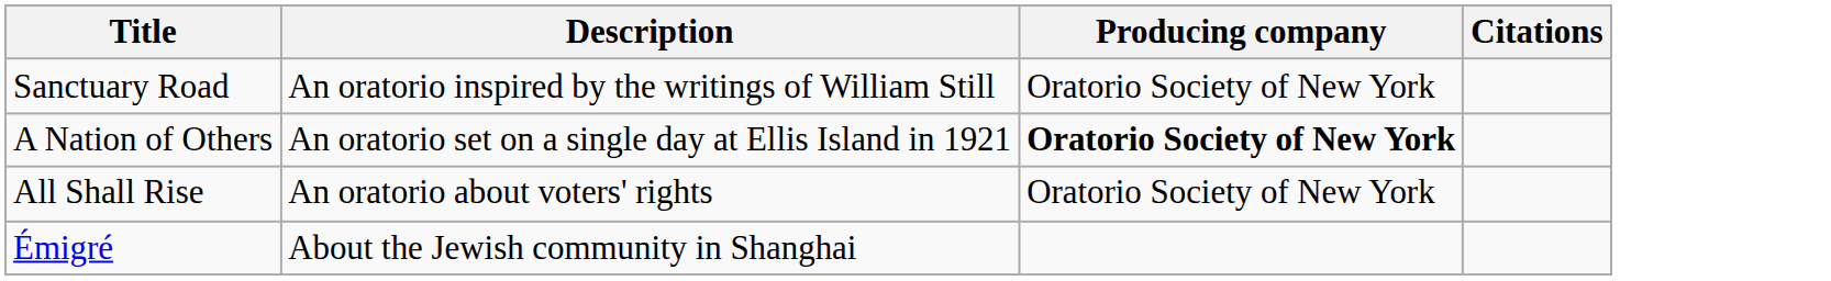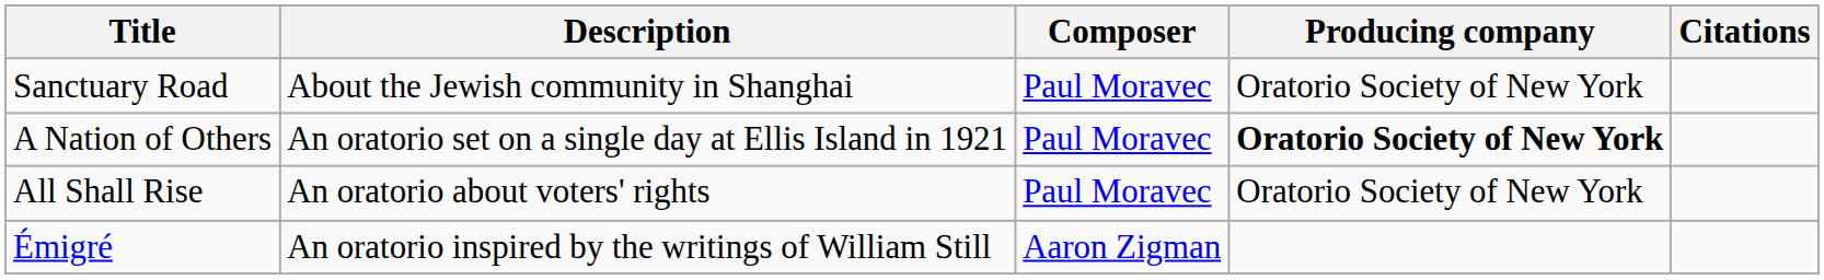 <table class="wikitable">
 <tr>
 <th>Title</th>
 <th>Description</th>
+<th>Composer</th>
 <th>Producing company</th>
 <th>Citations</th>
 </tr>
 <tr>
 <td>Sanctuary Road</td>
-<td>An oratorio inspired by the writings of William Still</td>
+<td>About the Jewish community in Shanghai</td>
+<td><a href='#'>Paul Moravec</a></td>
 <td>Oratorio Society of New York</td>
 <td></td>
 </tr>
 <tr>
 <td>A Nation of Others</td>
 <td>An oratorio set on a single day at Ellis Island in 1921</td>
+<td><a href='#'>Paul Moravec</a></td>
 <td><strong>Oratorio Society of New York</strong></td>
 <td></td>
 </tr>
 <tr>
 <td>All Shall Rise</td>
 <td>An oratorio about voters' rights</td>
+<td><a href='#'>Paul Moravec</a></td>
 <td>Oratorio Society of New York</td>
 <td></td>
 </tr>
 <tr>
 <td><a href='#'>Émigré</a></td>
-<td>About the Jewish community in Shanghai</td>
+<td>An oratorio inspired by the writings of William Still</td>
+<td><a href='#'>Aaron Zigman</a></td>
 <td></td>
 <td></td>
 </tr>
 </table>
